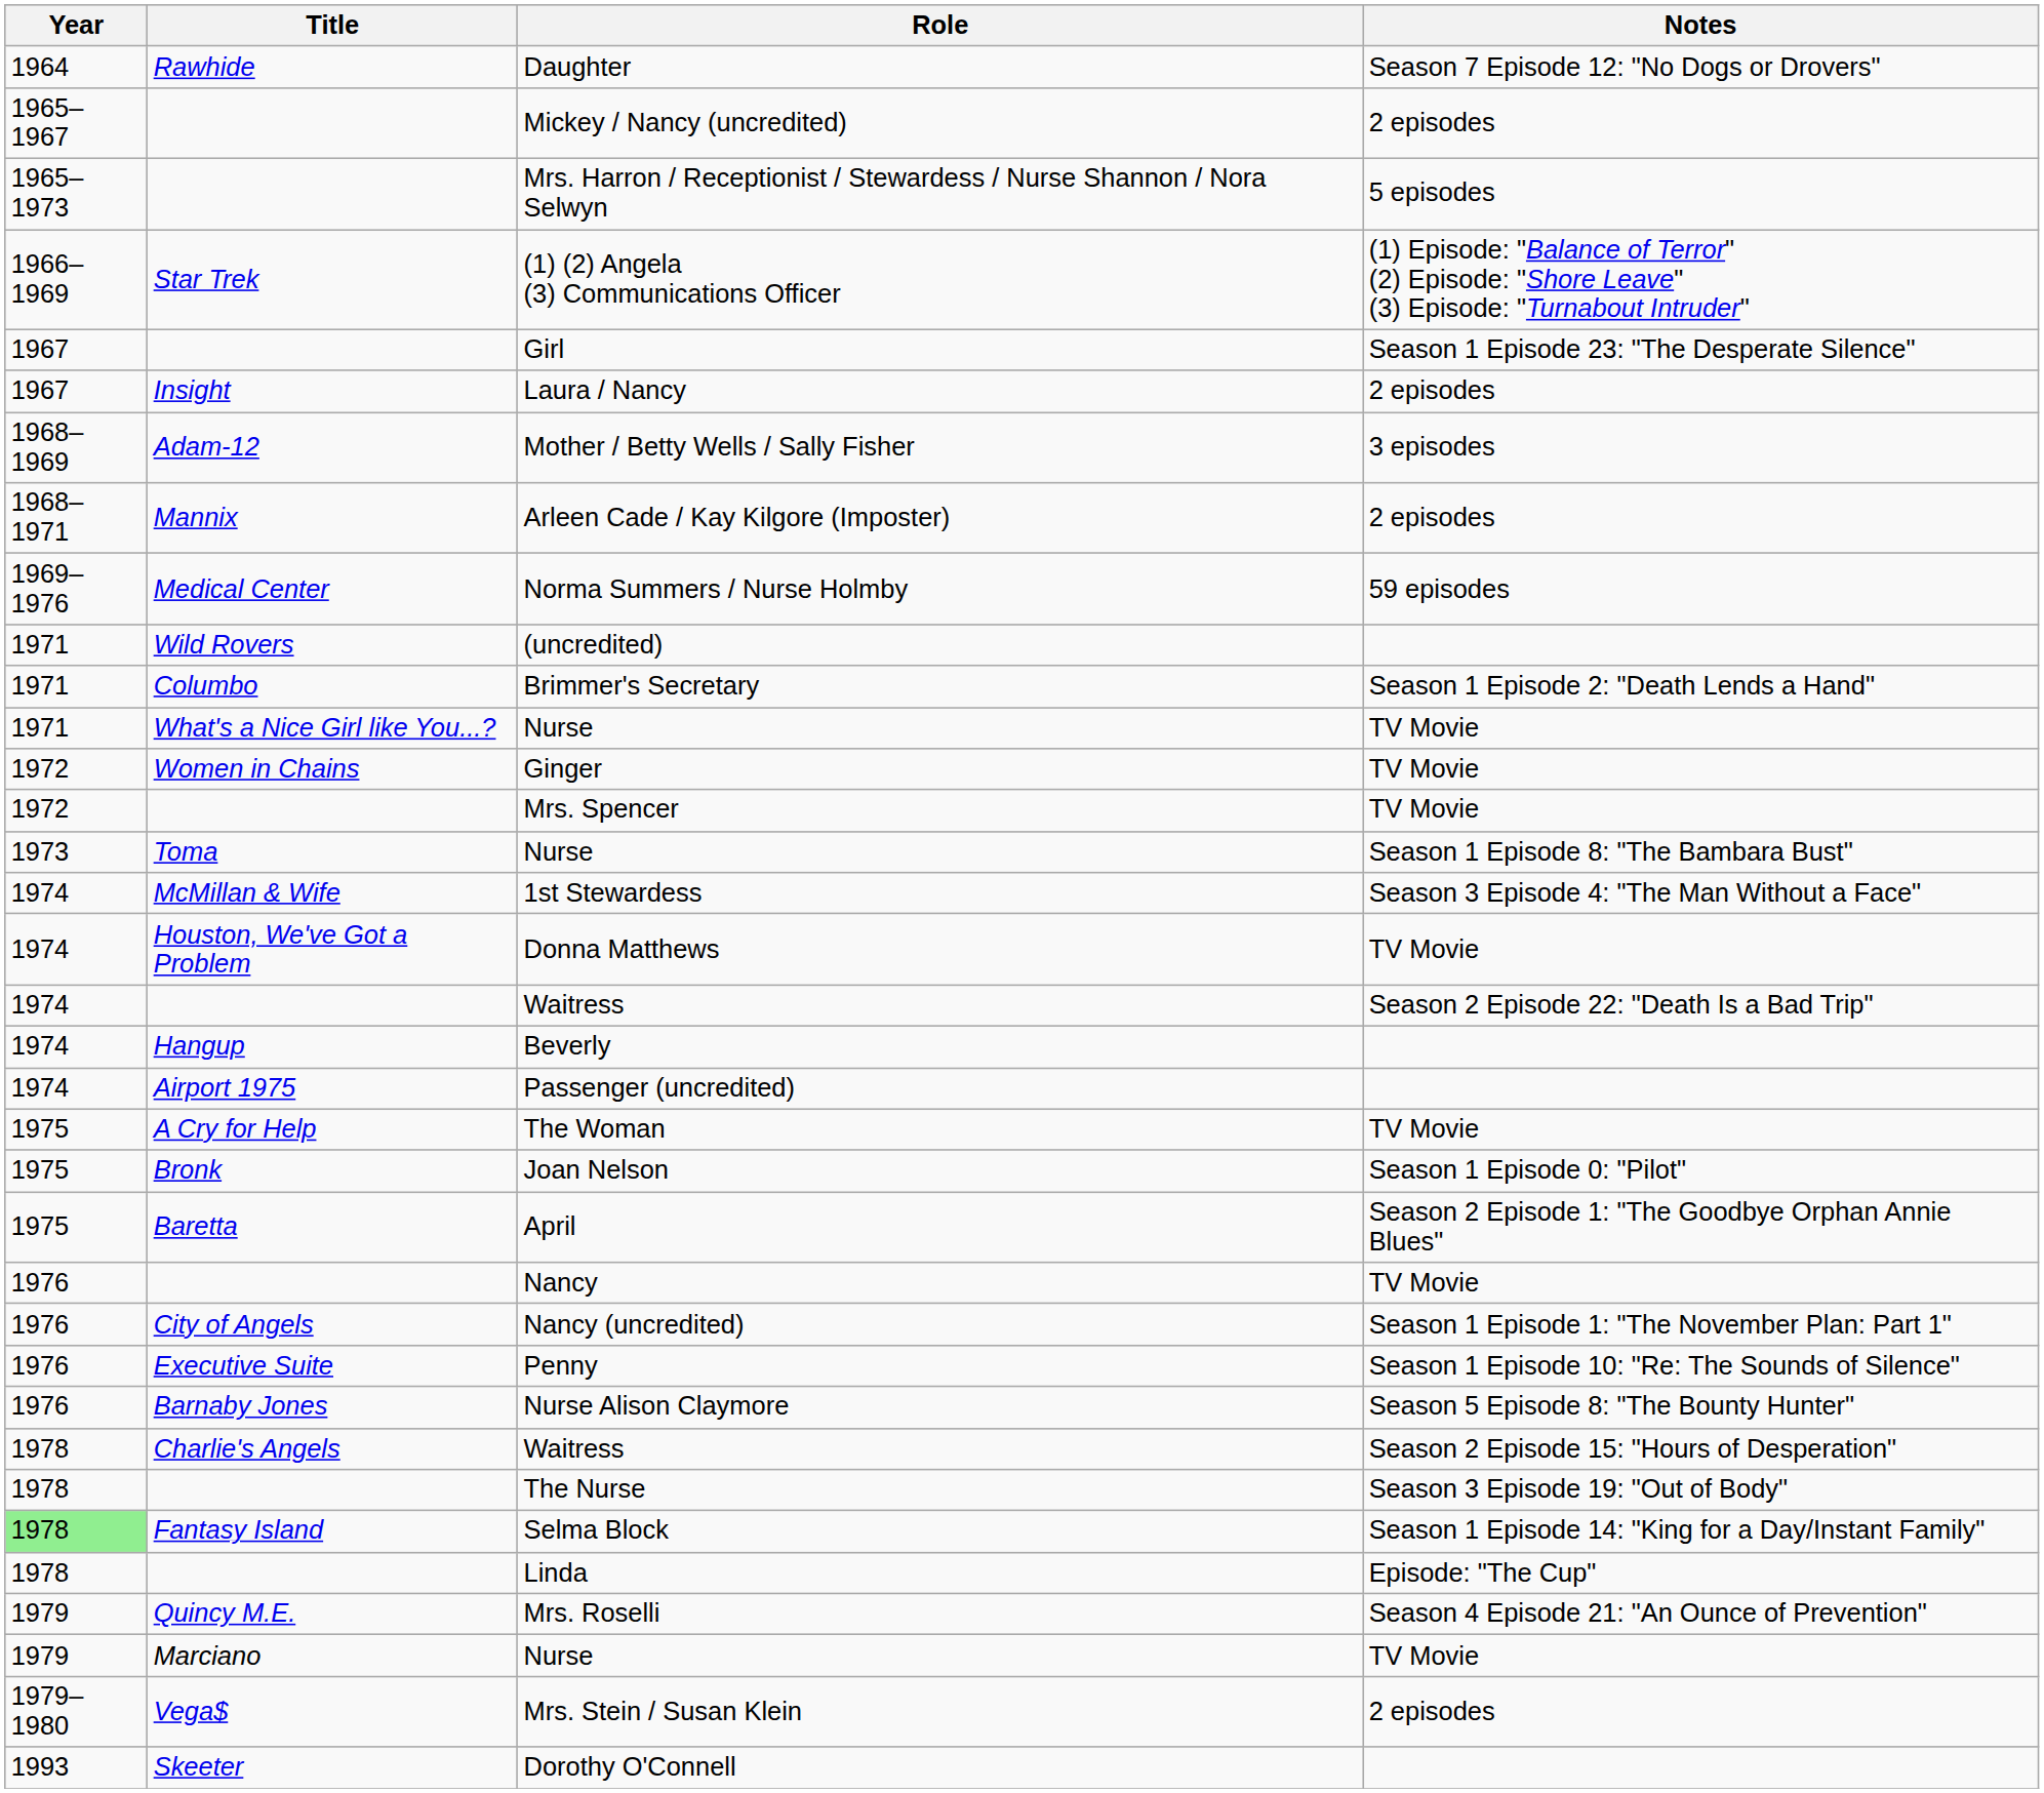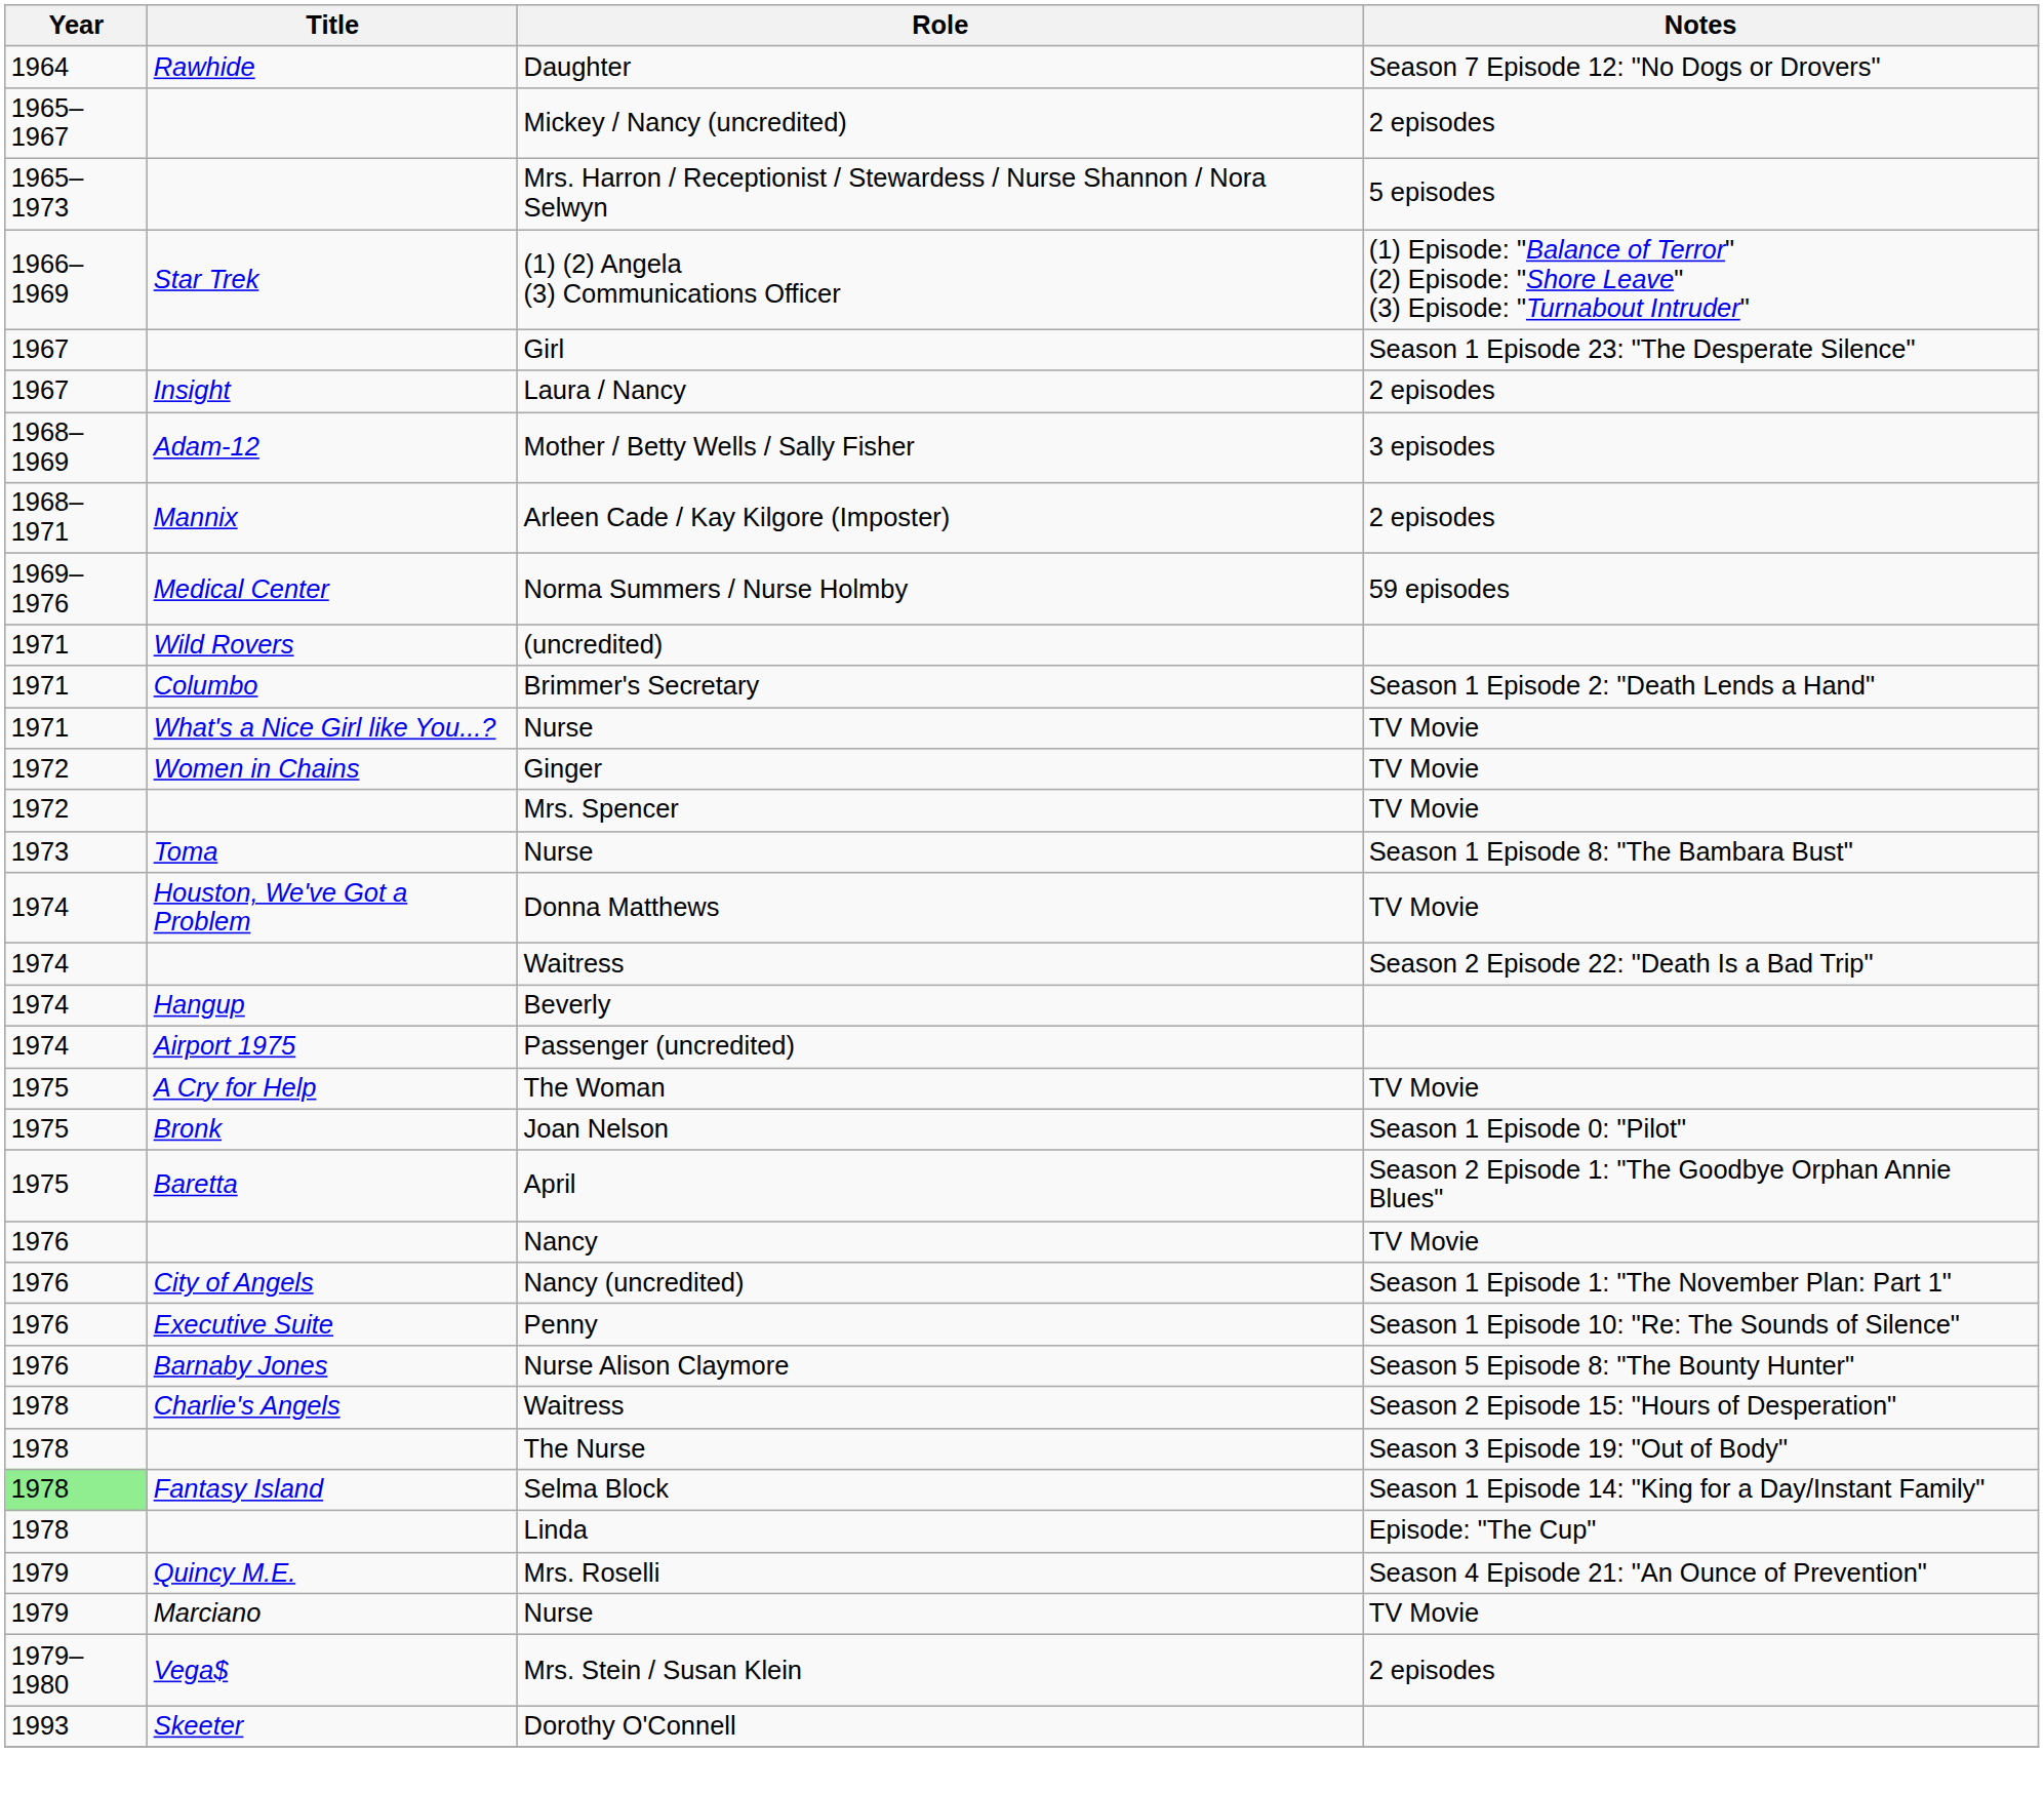 <table class="wikitable sortable">
 <tr>
 <th>Year</th>
 <th>Title</th>
 <th>Role</th>
 <th class="unsortable">Notes</th>
 </tr>
 <tr>
 <td>1964</td>
 <td><em><a href='#'>Rawhide</a></em></td>
 <td>Daughter</td>
 <td>Season 7 Episode 12: "No Dogs or Drovers"</td>
 </tr>
 <tr>
 <td>1965–1967</td>
 <td><em></em></td>
 <td>Mickey / Nancy (uncredited)</td>
 <td>2 episodes</td>
 </tr>
 <tr>
 <td>1965–1973</td>
 <td><em></em></td>
 <td>Mrs. Harron / Receptionist / Stewardess / Nurse Shannon / Nora Selwyn</td>
 <td>5 episodes</td>
 </tr>
 <tr>
 <td>1966–1969</td>
 <td><em><a href='#'>Star Trek</a></em></td>
 <td>(1) (2) Angela<br>(3) Communications Officer</td>
 <td>(1) Episode: "<em><a href='#'>Balance of Terror</a></em>"<br>(2) Episode: "<em><a href='#'>Shore Leave</a></em>"<br>(3) Episode: "<em><a href='#'>Turnabout Intruder</a></em>"</td>
 </tr>
 <tr>
 <td>1967</td>
 <td><em></em></td>
 <td>Girl</td>
 <td>Season 1 Episode 23: "The Desperate Silence"</td>
 </tr>
 <tr>
 <td>1967</td>
 <td><em><a href='#'>Insight</a></em></td>
 <td>Laura / Nancy</td>
 <td>2 episodes</td>
 </tr>
 <tr>
 <td>1968–1969</td>
 <td><em><a href='#'>Adam-12</a></em></td>
 <td>Mother / Betty Wells / Sally Fisher</td>
 <td>3 episodes</td>
 </tr>
 <tr>
 <td>1968–1971</td>
 <td><em><a href='#'>Mannix</a></em></td>
 <td>Arleen Cade / Kay Kilgore (Imposter)</td>
 <td>2 episodes</td>
 </tr>
 <tr>
 <td>1969–1976</td>
 <td><em><a href='#'>Medical Center</a></em></td>
 <td>Norma Summers / Nurse Holmby</td>
 <td>59 episodes</td>
 </tr>
 <tr>
 <td>1971</td>
 <td><em><a href='#'>Wild Rovers</a></em></td>
 <td>(uncredited)</td>
 <td></td>
 </tr>
 <tr>
 <td>1971</td>
 <td><em><a href='#'>Columbo</a></em></td>
 <td>Brimmer's Secretary</td>
 <td>Season 1 Episode 2: "Death Lends a Hand"</td>
 </tr>
 <tr>
 <td>1971</td>
 <td><em><a href='#'>What's a Nice Girl like You...?</a></em></td>
 <td>Nurse</td>
 <td>TV Movie</td>
 </tr>
 <tr>
 <td>1972</td>
 <td><em><a href='#'>Women in Chains</a></em></td>
 <td>Ginger</td>
 <td>TV Movie</td>
 </tr>
 <tr>
 <td>1972</td>
 <td><em></em></td>
 <td>Mrs. Spencer</td>
 <td>TV Movie</td>
 </tr>
 <tr>
 <td>1973</td>
 <td><em><a href='#'>Toma</a></em></td>
 <td>Nurse</td>
 <td>Season 1 Episode 8: "The Bambara Bust"</td>
-</tr>
-<tr>
-<td>1974</td>
-<td><em><a href='#'>McMillan & Wife</a></em></td>
-<td>1st Stewardess</td>
-<td>Season 3 Episode 4: "The Man Without a Face"</td>
 </tr>
 <tr>
 <td>1974</td>
 <td><em><a href='#'>Houston, We've Got a Problem</a></em></td>
 <td>Donna Matthews</td>
 <td>TV Movie</td>
 </tr>
 <tr>
 <td>1974</td>
 <td><em></em></td>
 <td>Waitress</td>
 <td>Season 2 Episode 22: "Death Is a Bad Trip"</td>
 </tr>
 <tr>
 <td>1974</td>
 <td><em><a href='#'>Hangup</a></em></td>
 <td>Beverly</td>
 <td></td>
 </tr>
 <tr>
 <td>1974</td>
 <td><em><a href='#'>Airport 1975</a></em></td>
 <td>Passenger (uncredited)</td>
 <td></td>
 </tr>
 <tr>
 <td>1975</td>
 <td><em><a href='#'>A Cry for Help</a></em></td>
 <td>The Woman</td>
 <td>TV Movie</td>
 </tr>
 <tr>
 <td>1975</td>
 <td><em><a href='#'>Bronk</a></em></td>
 <td>Joan Nelson</td>
 <td>Season 1 Episode 0: "Pilot"</td>
 </tr>
 <tr>
 <td>1975</td>
 <td><em><a href='#'>Baretta</a></em></td>
 <td>April</td>
 <td>Season 2 Episode 1: "The Goodbye Orphan Annie Blues"</td>
 </tr>
 <tr>
 <td>1976</td>
 <td><em></em></td>
 <td>Nancy</td>
 <td>TV Movie</td>
 </tr>
 <tr>
 <td>1976</td>
 <td><em><a href='#'>City of Angels</a></em></td>
 <td>Nancy (uncredited)</td>
 <td>Season 1 Episode 1: "The November Plan: Part 1"</td>
 </tr>
 <tr>
 <td>1976</td>
 <td><em><a href='#'>Executive Suite</a></em></td>
 <td>Penny</td>
 <td>Season 1 Episode 10: "Re: The Sounds of Silence"</td>
 </tr>
 <tr>
 <td>1976</td>
 <td><em><a href='#'>Barnaby Jones</a></em></td>
 <td>Nurse Alison Claymore</td>
 <td>Season 5 Episode 8: "The Bounty Hunter"</td>
 </tr>
 <tr>
 <td>1978</td>
 <td><em><a href='#'>Charlie's Angels</a></em></td>
 <td>Waitress</td>
 <td>Season 2 Episode 15: "Hours of Desperation"</td>
 </tr>
 <tr>
 <td>1978</td>
 <td><em></em></td>
 <td>The Nurse</td>
 <td>Season 3 Episode 19: "Out of Body"</td>
 </tr>
 <tr>
 <td style="background: lightgreen;">1978</td>
 <td><em><a href='#'>Fantasy Island</a></em></td>
 <td>Selma Block</td>
 <td>Season 1 Episode 14: "King for a Day/Instant Family"</td>
 </tr>
 <tr>
 <td>1978</td>
 <td><em></em></td>
 <td>Linda</td>
 <td>Episode: "The Cup"</td>
 </tr>
 <tr>
 <td>1979</td>
 <td><em><a href='#'>Quincy M.E.</a></em></td>
 <td>Mrs. Roselli</td>
 <td>Season 4 Episode 21: "An Ounce of Prevention"</td>
 </tr>
 <tr>
 <td>1979</td>
 <td><em>Marciano</em></td>
 <td>Nurse</td>
 <td>TV Movie</td>
 </tr>
 <tr>
 <td>1979–1980</td>
 <td><em><a href='#'>Vega$</a></em></td>
 <td>Mrs. Stein / Susan Klein</td>
 <td>2 episodes</td>
 </tr>
 <tr>
 <td>1993</td>
 <td><em><a href='#'>Skeeter</a></em></td>
 <td>Dorothy O'Connell</td>
 <td></td>
 </tr>
 <tr>
 </tr>
 </table>
